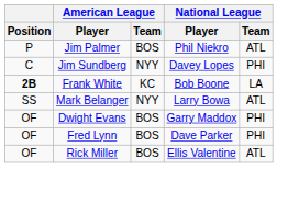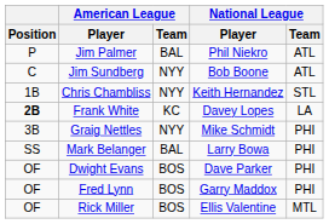 <table class="wikitable" style="text-align:center;">
 <tr>
 <th> </th>
 <th colspan=2><a href='#'>American League</a></th>
 <th colspan=2><a href='#'>National League</a></th>
 </tr>
 <tr>
 <th>Position</th>
 <th>Player</th>
 <th>Team</th>
 <th>Player</th>
 <th>Team</th>
 </tr>
 <tr>
 <td>P</td>
 <td><a href='#'>Jim Palmer</a></td>
-<td>BOS</td>
+<td>BAL</td>
 <td><a href='#'>Phil Niekro</a></td>
 <td>ATL</td>
 </tr>
 <tr>
 <td>C</td>
 <td><a href='#'>Jim Sundberg</a></td>
 <td>NYY</td>
-<td><a href='#'>Davey Lopes</a></td>
-<td>PHI</td>
+<td><a href='#'>Bob Boone</a></td>
+<td>ATL</td>
+</tr>
+<tr>
+<td>1B</td>
+<td><a href='#'>Chris Chambliss</a></td>
+<td>NYY</td>
+<td><a href='#'>Keith Hernandez</a></td>
+<td>STL</td>
 </tr>
 <tr>
 <td><strong>2B</strong></td>
 <td><a href='#'>Frank White</a></td>
 <td>KC</td>
-<td><a href='#'>Bob Boone</a></td>
+<td><a href='#'>Davey Lopes</a></td>
 <td>LA</td>
+</tr>
+<tr>
+<td>3B</td>
+<td><a href='#'>Graig Nettles</a></td>
+<td>NYY</td>
+<td><a href='#'>Mike Schmidt</a></td>
+<td>PHI</td>
 </tr>
 <tr>
 <td>SS</td>
 <td><a href='#'>Mark Belanger</a></td>
-<td>NYY</td>
+<td>BAL</td>
 <td><a href='#'>Larry Bowa</a></td>
-<td>ATL</td>
+<td>PHI</td>
 </tr>
 <tr>
 <td>OF</td>
 <td><a href='#'>Dwight Evans</a></td>
 <td>BOS</td>
-<td><a href='#'>Garry Maddox</a></td>
+<td><a href='#'>Dave Parker</a></td>
 <td>PHI</td>
 </tr>
 <tr>
 <td>OF</td>
 <td><a href='#'>Fred Lynn</a></td>
 <td>BOS</td>
-<td><a href='#'>Dave Parker</a></td>
+<td><a href='#'>Garry Maddox</a></td>
 <td>PHI</td>
 </tr>
 <tr>
 <td>OF</td>
 <td><a href='#'>Rick Miller</a></td>
 <td>BOS</td>
 <td><a href='#'>Ellis Valentine</a></td>
-<td>ATL</td>
+<td>MTL</td>
 </tr>
 </table>
